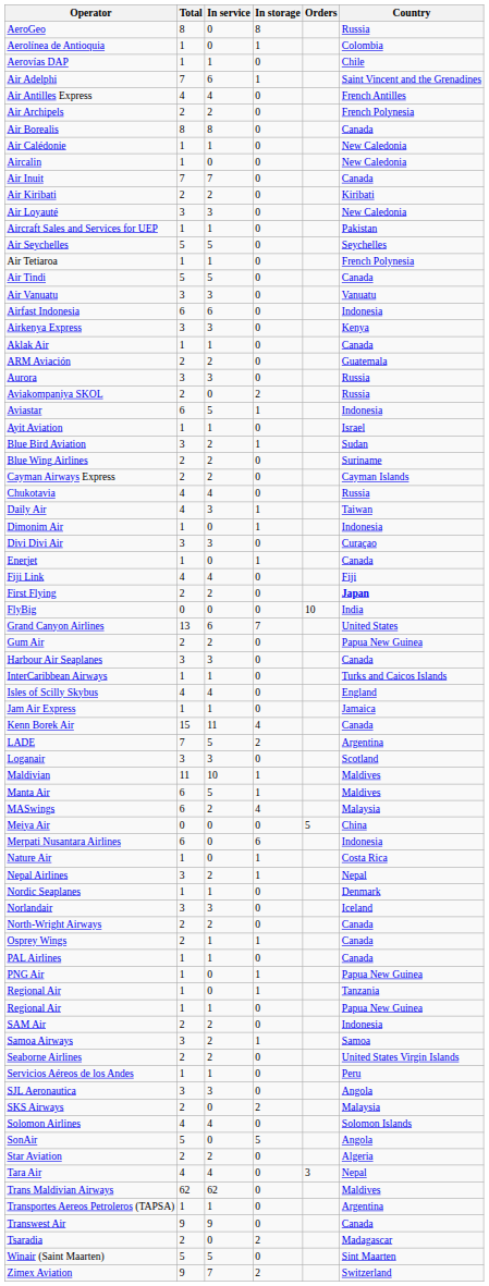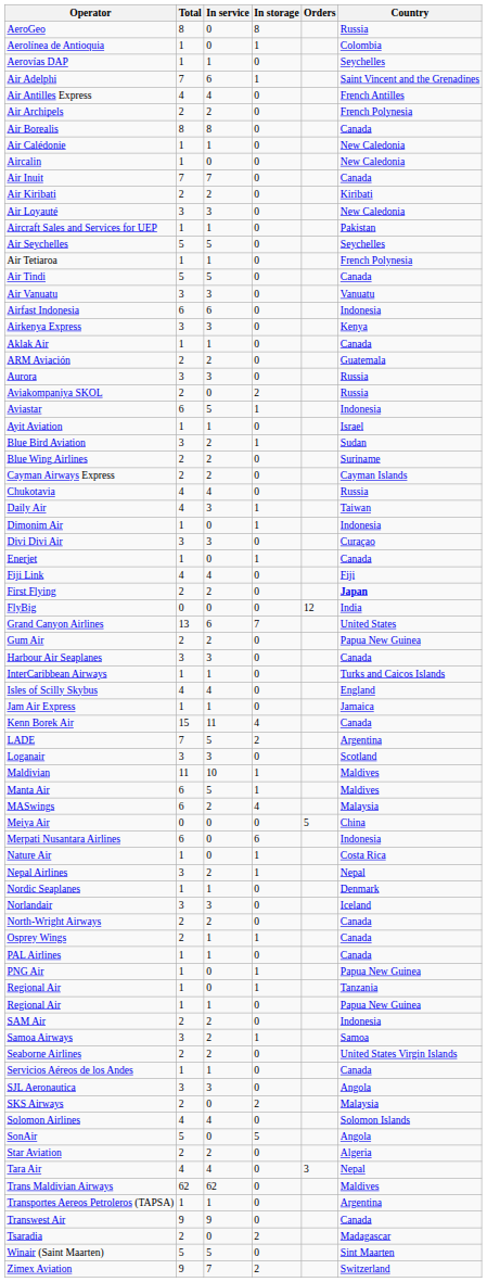 <table class="wikitable sortable">
 <tr>
 <th>Operator</th>
 <th>Total</th>
 <th>In service</th>
 <th>In storage</th>
 <th>Orders</th>
 <th>Country</th>
 </tr>
 <tr>
 <td><a href='#'>AeroGeo</a></td>
 <td>8</td>
 <td>0</td>
 <td>8</td>
 <td></td>
 <td><a href='#'>Russia</a></td>
 </tr>
 <tr>
 <td><a href='#'>Aerolínea de Antioquia</a></td>
 <td>1</td>
 <td>0</td>
 <td>1</td>
 <td></td>
 <td><a href='#'>Colombia</a></td>
 </tr>
 <tr>
 <td><a href='#'>Aerovías DAP</a></td>
 <td>1</td>
 <td>1</td>
 <td>0</td>
 <td></td>
-<td><a href='#'>Chile</a></td>
+<td><a href='#'>Seychelles</a></td>
 </tr>
 <tr>
 <td><a href='#'>Air Adelphi</a></td>
 <td>7</td>
 <td>6</td>
 <td>1</td>
 <td></td>
 <td><a href='#'>Saint Vincent and the Grenadines</a></td>
 </tr>
 <tr>
 <td><a href='#'>Air Antilles</a> Express</td>
 <td>4</td>
 <td>4</td>
 <td>0</td>
 <td></td>
 <td><a href='#'>French Antilles</a></td>
 </tr>
 <tr>
 <td><a href='#'>Air Archipels</a></td>
 <td>2</td>
 <td>2</td>
 <td>0</td>
 <td></td>
 <td><a href='#'>French Polynesia</a></td>
 </tr>
 <tr>
 <td><a href='#'>Air Borealis</a></td>
 <td>8</td>
 <td>8</td>
 <td>0</td>
 <td></td>
 <td><a href='#'>Canada</a></td>
 </tr>
 <tr>
 <td><a href='#'>Air Calédonie</a></td>
 <td>1</td>
 <td>1</td>
 <td>0</td>
 <td></td>
 <td><a href='#'>New Caledonia</a></td>
 </tr>
 <tr>
 <td><a href='#'>Aircalin</a></td>
 <td>1</td>
 <td>0</td>
 <td>0</td>
 <td></td>
 <td><a href='#'>New Caledonia</a></td>
 </tr>
 <tr>
 <td><a href='#'>Air Inuit</a></td>
 <td>7</td>
 <td>7</td>
 <td>0</td>
 <td></td>
 <td><a href='#'>Canada</a></td>
 </tr>
 <tr>
 <td><a href='#'>Air Kiribati</a></td>
 <td>2</td>
 <td>2</td>
 <td>0</td>
 <td></td>
 <td><a href='#'>Kiribati</a></td>
 </tr>
 <tr>
 <td><a href='#'>Air Loyauté</a></td>
 <td>3</td>
 <td>3</td>
 <td>0</td>
 <td></td>
 <td><a href='#'>New Caledonia</a></td>
 </tr>
 <tr>
 <td><a href='#'>Aircraft Sales and Services for UEP</a></td>
 <td>1</td>
 <td>1</td>
 <td>0</td>
 <td></td>
 <td><a href='#'>Pakistan</a></td>
 </tr>
 <tr>
 <td><a href='#'>Air Seychelles</a></td>
 <td>5</td>
 <td>5</td>
 <td>0</td>
 <td></td>
 <td><a href='#'>Seychelles</a></td>
 </tr>
 <tr>
 <td>Air Tetiaroa</td>
 <td>1</td>
 <td>1</td>
 <td>0</td>
 <td></td>
 <td><a href='#'>French Polynesia</a></td>
 </tr>
 <tr>
 <td><a href='#'>Air Tindi</a></td>
 <td>5</td>
 <td>5</td>
 <td>0</td>
 <td></td>
 <td><a href='#'>Canada</a></td>
 </tr>
 <tr>
 <td><a href='#'>Air Vanuatu</a></td>
 <td>3</td>
 <td>3</td>
 <td>0</td>
 <td></td>
 <td><a href='#'>Vanuatu</a></td>
 </tr>
 <tr>
 <td><a href='#'>Airfast Indonesia</a></td>
 <td>6</td>
 <td>6</td>
 <td>0</td>
 <td></td>
 <td><a href='#'>Indonesia</a></td>
 </tr>
 <tr>
 <td><a href='#'>Airkenya Express</a></td>
 <td>3</td>
 <td>3</td>
 <td>0</td>
 <td></td>
 <td><a href='#'>Kenya</a></td>
 </tr>
 <tr>
 <td><a href='#'>Aklak Air</a></td>
 <td>1</td>
 <td>1</td>
 <td>0</td>
 <td></td>
 <td><a href='#'>Canada</a></td>
 </tr>
 <tr>
 <td><a href='#'>ARM Aviación</a></td>
 <td>2</td>
 <td>2</td>
 <td>0</td>
 <td></td>
 <td><a href='#'>Guatemala</a></td>
 </tr>
 <tr>
 <td><a href='#'>Aurora</a></td>
 <td>3</td>
 <td>3</td>
 <td>0</td>
 <td></td>
 <td><a href='#'>Russia</a></td>
 </tr>
 <tr>
 <td><a href='#'>Aviakompaniya SKOL</a></td>
 <td>2</td>
 <td>0</td>
 <td>2</td>
 <td></td>
 <td><a href='#'>Russia</a></td>
 </tr>
 <tr>
 <td><a href='#'>Aviastar</a></td>
 <td>6</td>
 <td>5</td>
 <td>1</td>
 <td></td>
 <td><a href='#'>Indonesia</a></td>
 </tr>
 <tr>
 <td><a href='#'>Ayit Aviation</a></td>
 <td>1</td>
 <td>1</td>
 <td>0</td>
 <td></td>
 <td><a href='#'>Israel</a></td>
 </tr>
 <tr>
 <td><a href='#'>Blue Bird Aviation</a></td>
 <td>3</td>
 <td>2</td>
 <td>1</td>
 <td></td>
 <td><a href='#'>Sudan</a></td>
 </tr>
 <tr>
 <td><a href='#'>Blue Wing Airlines</a></td>
 <td>2</td>
 <td>2</td>
 <td>0</td>
 <td></td>
 <td><a href='#'>Suriname</a></td>
 </tr>
 <tr>
 <td><a href='#'>Cayman Airways</a> Express</td>
 <td>2</td>
 <td>2</td>
 <td>0</td>
 <td></td>
 <td><a href='#'>Cayman Islands</a></td>
 </tr>
 <tr>
 <td><a href='#'>Chukotavia</a></td>
 <td>4</td>
 <td>4</td>
 <td>0</td>
 <td></td>
 <td><a href='#'>Russia</a></td>
 </tr>
 <tr>
 <td><a href='#'>Daily Air</a></td>
 <td>4</td>
 <td>3</td>
 <td>1</td>
 <td></td>
 <td><a href='#'>Taiwan</a></td>
 </tr>
 <tr>
 <td><a href='#'>Dimonim Air</a></td>
 <td>1</td>
 <td>0</td>
 <td>1</td>
 <td></td>
 <td><a href='#'>Indonesia</a></td>
 </tr>
 <tr>
 <td><a href='#'>Divi Divi Air</a></td>
 <td>3</td>
 <td>3</td>
 <td>0</td>
 <td></td>
 <td><a href='#'>Curaçao</a></td>
 </tr>
 <tr>
 <td><a href='#'>Enerjet</a></td>
 <td>1</td>
 <td>0</td>
 <td>1</td>
 <td></td>
 <td><a href='#'>Canada</a></td>
 </tr>
 <tr>
 <td><a href='#'>Fiji Link</a></td>
 <td>4</td>
 <td>4</td>
 <td>0</td>
 <td></td>
 <td><a href='#'>Fiji</a></td>
 </tr>
 <tr>
 <td><a href='#'>First Flying</a></td>
 <td>2</td>
 <td>2</td>
 <td>0</td>
 <td></td>
 <td><strong><a href='#'>Japan</a></strong></td>
 </tr>
 <tr>
 <td><a href='#'>FlyBig</a></td>
 <td>0</td>
 <td>0</td>
 <td>0</td>
-<td>10</td>
+<td>12</td>
 <td><a href='#'>India</a></td>
 </tr>
 <tr>
 <td><a href='#'>Grand Canyon Airlines</a></td>
 <td>13</td>
 <td>6</td>
 <td>7</td>
 <td></td>
 <td><a href='#'>United States</a></td>
 </tr>
 <tr>
 <td><a href='#'>Gum Air</a></td>
 <td>2</td>
 <td>2</td>
 <td>0</td>
 <td></td>
 <td><a href='#'>Papua New Guinea</a></td>
 </tr>
 <tr>
 <td><a href='#'>Harbour Air Seaplanes</a></td>
 <td>3</td>
 <td>3</td>
 <td>0</td>
 <td></td>
 <td><a href='#'>Canada</a></td>
 </tr>
 <tr>
 <td><a href='#'>InterCaribbean Airways</a></td>
 <td>1</td>
 <td>1</td>
 <td>0</td>
 <td></td>
 <td><a href='#'>Turks and Caicos Islands</a></td>
 </tr>
 <tr>
 <td><a href='#'>Isles of Scilly Skybus</a></td>
 <td>4</td>
 <td>4</td>
 <td>0</td>
 <td></td>
 <td><a href='#'>England</a></td>
 </tr>
 <tr>
 <td><a href='#'>Jam Air Express</a></td>
 <td>1</td>
 <td>1</td>
 <td>0</td>
 <td></td>
 <td><a href='#'>Jamaica</a></td>
 </tr>
 <tr>
 <td><a href='#'>Kenn Borek Air</a></td>
 <td>15</td>
 <td>11</td>
 <td>4</td>
 <td></td>
 <td><a href='#'>Canada</a></td>
 </tr>
 <tr>
 <td><a href='#'>LADE</a></td>
 <td>7</td>
 <td>5</td>
 <td>2</td>
 <td></td>
 <td><a href='#'>Argentina</a></td>
 </tr>
 <tr>
 <td><a href='#'>Loganair</a></td>
 <td>3</td>
 <td>3</td>
 <td>0</td>
 <td></td>
 <td><a href='#'>Scotland</a></td>
 </tr>
 <tr>
 <td><a href='#'>Maldivian</a></td>
 <td>11</td>
 <td>10</td>
 <td>1</td>
 <td></td>
 <td><a href='#'>Maldives</a></td>
 </tr>
 <tr>
 <td><a href='#'>Manta Air</a></td>
 <td>6</td>
 <td>5</td>
 <td>1</td>
 <td></td>
 <td><a href='#'>Maldives</a></td>
 </tr>
 <tr>
 <td><a href='#'>MASwings</a></td>
 <td>6</td>
 <td>2</td>
 <td>4</td>
 <td></td>
 <td><a href='#'>Malaysia</a></td>
 </tr>
 <tr>
 <td><a href='#'>Meiya Air</a></td>
 <td>0</td>
 <td>0</td>
 <td>0</td>
 <td>5</td>
 <td><a href='#'>China</a></td>
 </tr>
 <tr>
 <td><a href='#'>Merpati Nusantara Airlines</a></td>
 <td>6</td>
 <td>0</td>
 <td>6</td>
 <td></td>
 <td><a href='#'>Indonesia</a></td>
 </tr>
 <tr>
 <td><a href='#'>Nature Air</a></td>
 <td>1</td>
 <td>0</td>
 <td>1</td>
 <td></td>
 <td><a href='#'>Costa Rica</a></td>
 </tr>
 <tr>
 <td><a href='#'>Nepal Airlines</a></td>
 <td>3</td>
 <td>2</td>
 <td>1</td>
 <td></td>
 <td><a href='#'>Nepal</a></td>
 </tr>
 <tr>
 <td><a href='#'>Nordic Seaplanes</a></td>
 <td>1</td>
 <td>1</td>
 <td>0</td>
 <td></td>
 <td><a href='#'>Denmark</a></td>
 </tr>
 <tr>
 <td><a href='#'>Norlandair</a></td>
 <td>3</td>
 <td>3</td>
 <td>0</td>
 <td></td>
 <td><a href='#'>Iceland</a></td>
 </tr>
 <tr>
 <td><a href='#'>North-Wright Airways</a></td>
 <td>2</td>
 <td>2</td>
 <td>0</td>
 <td></td>
 <td><a href='#'>Canada</a></td>
 </tr>
 <tr>
 <td><a href='#'>Osprey Wings</a></td>
 <td>2</td>
 <td>1</td>
 <td>1</td>
 <td></td>
 <td><a href='#'>Canada</a></td>
 </tr>
 <tr>
 <td><a href='#'>PAL Airlines</a></td>
 <td>1</td>
 <td>1</td>
 <td>0</td>
 <td></td>
 <td><a href='#'>Canada</a></td>
 </tr>
 <tr>
 <td><a href='#'>PNG Air</a></td>
 <td>1</td>
 <td>0</td>
 <td>1</td>
 <td></td>
 <td><a href='#'>Papua New Guinea</a></td>
 </tr>
 <tr>
 <td><a href='#'>Regional Air</a></td>
 <td>1</td>
 <td>0</td>
 <td>1</td>
 <td></td>
 <td><a href='#'>Tanzania</a></td>
 </tr>
 <tr>
 <td><a href='#'>Regional Air</a></td>
 <td>1</td>
 <td>1</td>
 <td>0</td>
 <td></td>
 <td><a href='#'>Papua New Guinea</a></td>
 </tr>
 <tr>
 <td><a href='#'>SAM Air</a></td>
 <td>2</td>
 <td>2</td>
 <td>0</td>
 <td></td>
 <td><a href='#'>Indonesia</a></td>
 </tr>
 <tr>
 <td><a href='#'>Samoa Airways</a></td>
 <td>3</td>
 <td>2</td>
 <td>1</td>
 <td></td>
 <td><a href='#'>Samoa</a></td>
 </tr>
 <tr>
 <td><a href='#'>Seaborne Airlines</a></td>
 <td>2</td>
 <td>2</td>
 <td>0</td>
 <td></td>
 <td><a href='#'>United States Virgin Islands</a></td>
 </tr>
 <tr>
 <td><a href='#'>Servicios Aéreos de los Andes</a></td>
 <td>1</td>
 <td>1</td>
 <td>0</td>
 <td></td>
-<td><a href='#'>Peru</a></td>
+<td><a href='#'>Canada</a></td>
 </tr>
 <tr>
 <td><a href='#'>SJL Aeronautica</a></td>
 <td>3</td>
 <td>3</td>
 <td>0</td>
 <td></td>
 <td><a href='#'>Angola</a></td>
 </tr>
 <tr>
 <td><a href='#'>SKS Airways</a></td>
 <td>2</td>
 <td>0</td>
 <td>2</td>
 <td></td>
 <td><a href='#'>Malaysia</a></td>
 </tr>
 <tr>
 <td><a href='#'>Solomon Airlines</a></td>
 <td>4</td>
 <td>4</td>
 <td>0</td>
 <td></td>
 <td><a href='#'>Solomon Islands</a></td>
 </tr>
 <tr>
 <td><a href='#'>SonAir</a></td>
 <td>5</td>
 <td>0</td>
 <td>5</td>
 <td></td>
 <td><a href='#'>Angola</a></td>
 </tr>
 <tr>
 <td><a href='#'>Star Aviation</a></td>
 <td>2</td>
 <td>2</td>
 <td>0</td>
 <td></td>
 <td><a href='#'>Algeria</a></td>
 </tr>
 <tr>
 <td><a href='#'>Tara Air</a></td>
 <td>4</td>
 <td>4</td>
 <td>0</td>
 <td>3</td>
 <td><a href='#'>Nepal</a></td>
 </tr>
 <tr>
 <td><a href='#'>Trans Maldivian Airways</a></td>
 <td>62</td>
 <td>62</td>
 <td>0</td>
 <td></td>
 <td><a href='#'>Maldives</a></td>
 </tr>
 <tr>
 <td><a href='#'>Transportes Aereos Petroleros</a> (TAPSA)</td>
 <td>1</td>
 <td>1</td>
 <td>0</td>
 <td></td>
 <td><a href='#'>Argentina</a></td>
 </tr>
 <tr>
 <td><a href='#'>Transwest Air</a></td>
 <td>9</td>
 <td>9</td>
 <td>0</td>
 <td></td>
 <td><a href='#'>Canada</a></td>
 </tr>
 <tr>
 <td><a href='#'>Tsaradia</a></td>
 <td>2</td>
 <td>0</td>
 <td>2</td>
 <td></td>
 <td><a href='#'>Madagascar</a></td>
 </tr>
 <tr>
 <td><a href='#'>Winair</a> (Saint Maarten)</td>
 <td>5</td>
 <td>5</td>
 <td>0</td>
 <td></td>
 <td><a href='#'>Sint Maarten</a></td>
 </tr>
 <tr>
 <td><a href='#'>Zimex Aviation</a></td>
 <td>9</td>
 <td>7</td>
 <td>2</td>
 <td></td>
 <td><a href='#'>Switzerland</a></td>
 </tr>
 </table>
